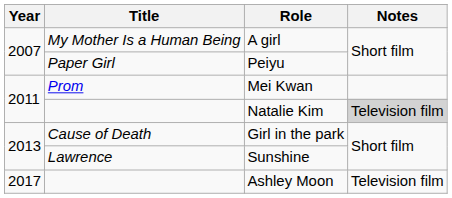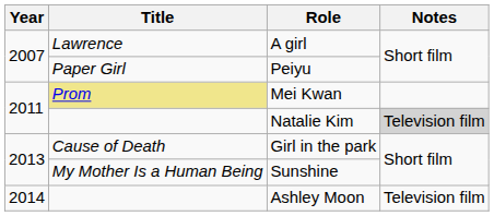 <table class="wikitable sortable">
 <tr>
 <th>Year</th>
 <th>Title</th>
 <th>Role</th>
 <th class="unsortable">Notes</th>
 </tr>
 <tr>
 <td rowspan="2">2007</td>
-<td><em>My Mother Is a Human Being</em></td>
+<td><em>Lawrence</em></td>
 <td>A girl</td>
 <td rowspan="2">Short film</td>
 </tr>
 <tr>
 <td><em>Paper Girl</em></td>
 <td>Peiyu</td>
 </tr>
 <tr>
 <td rowspan="2">2011</td>
-<td><em><a href='#'>Prom</a></em></td>
+<td style="background: khaki;"><em><a href='#'>Prom</a></em></td>
 <td>Mei Kwan</td>
 <td></td>
 </tr>
 <tr>
 <td><em></em></td>
 <td>Natalie Kim</td>
 <td style="background: lightgrey;">Television film</td>
 </tr>
 <tr>
 <td rowspan="2">2013</td>
 <td><em>Cause of Death</em></td>
 <td>Girl in the park</td>
 <td rowspan="2">Short film</td>
 </tr>
 <tr>
-<td><em>Lawrence</em></td>
+<td><em>My Mother Is a Human Being</em></td>
 <td>Sunshine</td>
 </tr>
 <tr>
-<td>2017</td>
+<td>2014</td>
 <td><em></em></td>
 <td>Ashley Moon</td>
 <td>Television film</td>
 </tr>
 </table>
